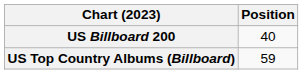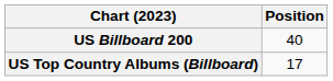 <table class="wikitable sortable plainrowheaders" style="text-align:center">
 <tr>
 <th scope="col">Chart (2023)</th>
 <th scope="col">Position</th>
 </tr>
 <tr>
 <th scope="row">US <em>Billboard</em> 200</th>
 <td>40</td>
 </tr>
 <tr>
 <th scope="row">US Top Country Albums (<em>Billboard</em>)</th>
-<td>59</td>
+<td>17</td>
 </tr>
 </table>
